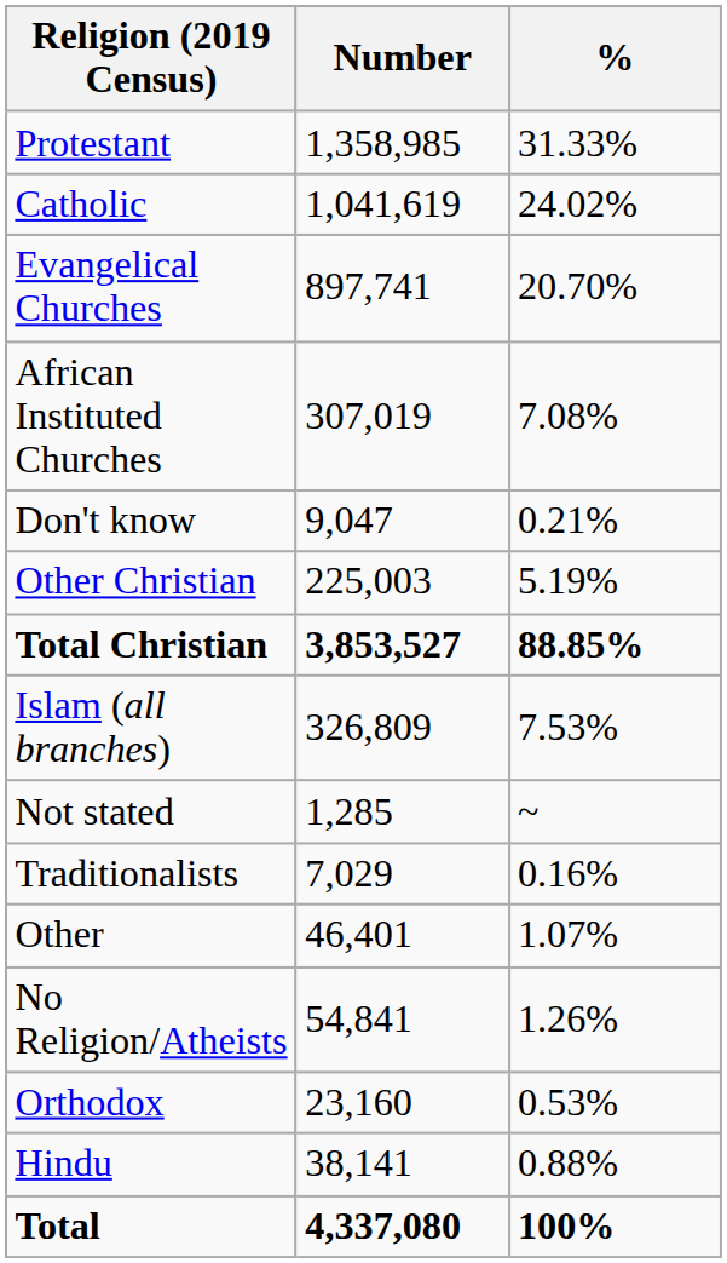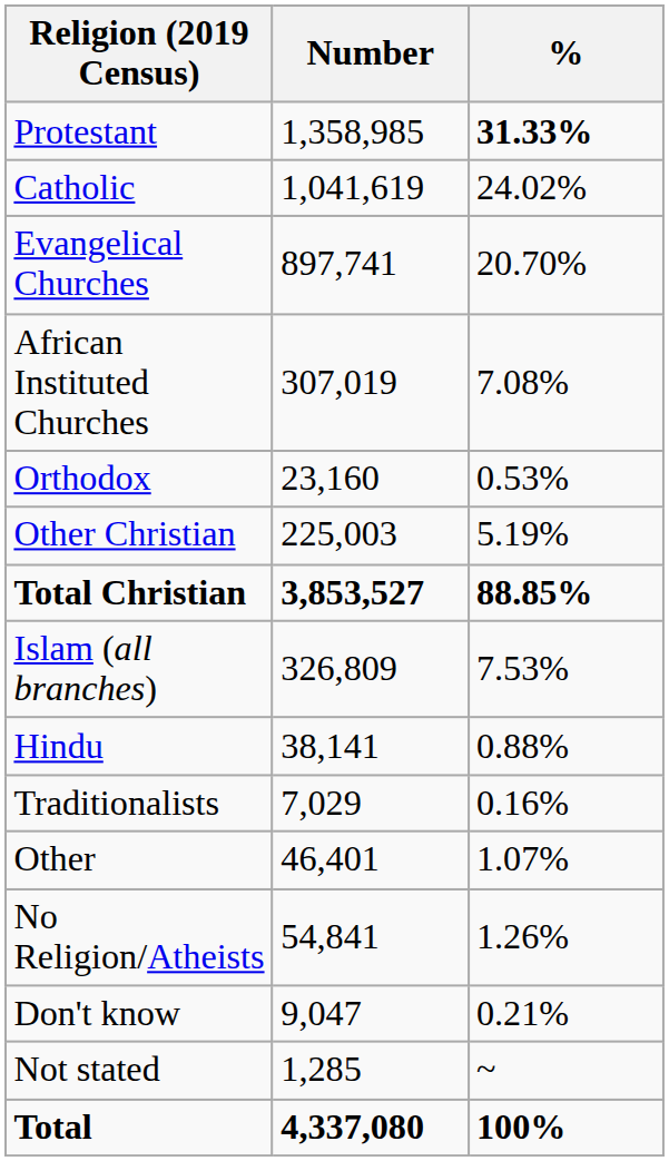 <table class="wikitable">
 <tr>
 <th style="width:100px;">Religion (2019 Census)</th>
 <th style="width:80px;">Number</th>
 <th style="width:80px;">%</th>
 </tr>
 <tr>
 <td><a href='#'>Protestant</a></td>
 <td>1,358,985</td>
-<td>31.33%</td>
+<td><strong>31.33%</strong></td>
 </tr>
 <tr>
 <td><a href='#'>Catholic</a></td>
 <td>1,041,619</td>
 <td>24.02%</td>
 </tr>
 <tr>
 <td><a href='#'>Evangelical Churches</a></td>
 <td>897,741</td>
 <td>20.70%</td>
 </tr>
 <tr>
 <td>African Instituted Churches</td>
 <td>307,019</td>
 <td>7.08%</td>
 </tr>
 <tr>
-<td>Don't know</td>
-<td>9,047</td>
-<td>0.21%</td>
+<td><a href='#'>Orthodox</a></td>
+<td>23,160</td>
+<td>0.53%</td>
 </tr>
 <tr>
 <td><a href='#'>Other Christian</a></td>
 <td>225,003</td>
 <td>5.19%</td>
 </tr>
 <tr>
 <td><strong>Total Christian</strong></td>
 <td><strong>3,853,527</strong></td>
 <td><strong>88.85%</strong></td>
 </tr>
 <tr>
 <td><a href='#'>Islam</a> (<em>all branches</em>)</td>
 <td>326,809</td>
 <td>7.53%</td>
 </tr>
 <tr>
-<td>Not stated</td>
-<td>1,285</td>
-<td>~</td>
+<td><a href='#'>Hindu</a></td>
+<td>38,141</td>
+<td>0.88%</td>
 </tr>
 <tr>
 <td>Traditionalists</td>
 <td>7,029</td>
 <td>0.16%</td>
 </tr>
 <tr>
 <td>Other</td>
 <td>46,401</td>
 <td>1.07%</td>
 </tr>
 <tr>
 <td>No Religion/<a href='#'>Atheists</a></td>
 <td>54,841</td>
 <td>1.26%</td>
 </tr>
 <tr>
-<td><a href='#'>Orthodox</a></td>
-<td>23,160</td>
-<td>0.53%</td>
+<td>Don't know</td>
+<td>9,047</td>
+<td>0.21%</td>
 </tr>
 <tr>
-<td><a href='#'>Hindu</a></td>
-<td>38,141</td>
-<td>0.88%</td>
+<td>Not stated</td>
+<td>1,285</td>
+<td>~</td>
 </tr>
 <tr>
 <td><strong>Total</strong></td>
 <td><strong>4,337,080</strong></td>
 <td><strong>100%</strong></td>
 </tr>
 </table>
